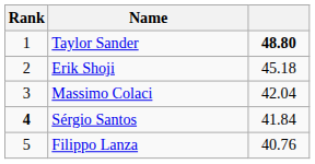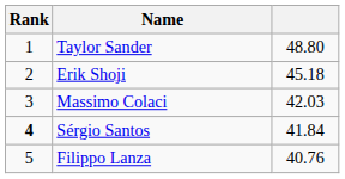 <table class="wikitable" style="text-align:center; font-size:90%">
 <tr>
 <th width=30>Rank</th>
 <th width=180>Name</th>
 <th width=50></th>
 </tr>
 <tr>
 <td>1</td>
 <td style="text-align:left"> <a href='#'>Taylor Sander</a></td>
-<td><strong>48.80</strong></td>
+<td>48.80</td>
 </tr>
 <tr>
 <td>2</td>
 <td style="text-align:left"> <a href='#'>Erik Shoji</a></td>
 <td>45.18</td>
 </tr>
 <tr>
 <td>3</td>
 <td style="text-align:left"> <a href='#'>Massimo Colaci</a></td>
-<td>42.04</td>
+<td>42.03</td>
 </tr>
 <tr>
 <td><strong>4</strong></td>
 <td style="text-align:left"> <a href='#'>Sérgio Santos</a></td>
 <td>41.84</td>
 </tr>
 <tr>
 <td>5</td>
 <td style="text-align:left"> <a href='#'>Filippo Lanza</a></td>
 <td>40.76</td>
 </tr>
 </table>
